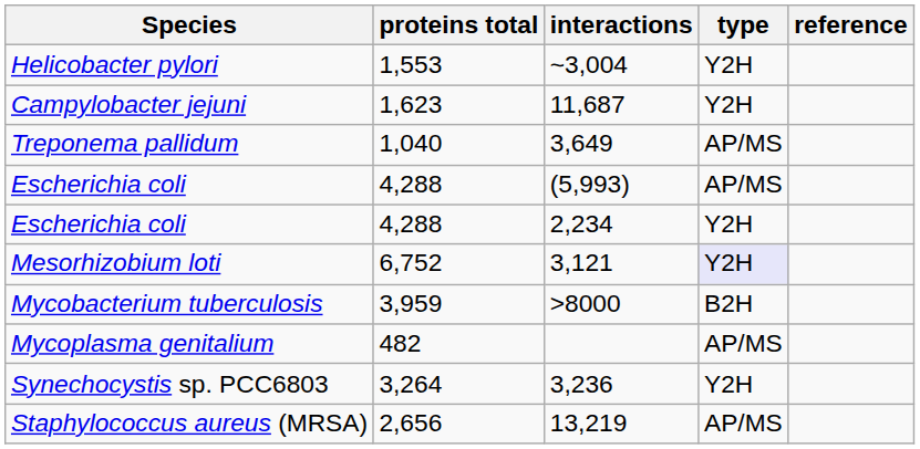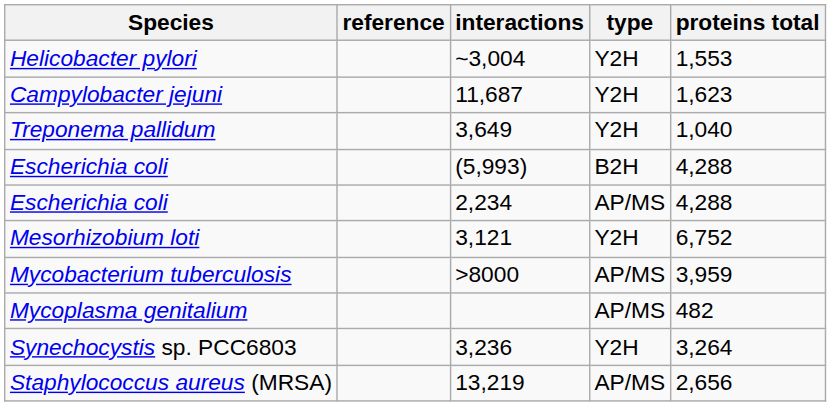 <table class="wikitable sortable">
 <tr>
 <th>Species</th>
-<th>proteins total</th>
+<th>reference</th>
 <th>interactions</th>
 <th>type</th>
-<th>reference</th>
+<th>proteins total</th>
 </tr>
 <tr>
 <td><em><a href='#'>Helicobacter pylori</a></em></td>
-<td>1,553</td>
+<td></td>
 <td>~3,004</td>
 <td>Y2H</td>
-<td></td>
+<td>1,553</td>
 </tr>
 <tr>
 <td><em><a href='#'>Campylobacter jejuni</a></em></td>
-<td>1,623</td>
+<td></td>
 <td>11,687</td>
 <td>Y2H</td>
-<td></td>
+<td>1,623</td>
 </tr>
 <tr>
 <td><em><a href='#'>Treponema pallidum</a></em></td>
+<td></td>
+<td>3,649</td>
+<td>Y2H</td>
 <td>1,040</td>
-<td>3,649</td>
-<td>AP/MS</td>
-<td></td>
 </tr>
 <tr>
 <td><em><a href='#'>Escherichia coli</a></em></td>
+<td></td>
+<td>(5,993)</td>
+<td>B2H</td>
 <td>4,288</td>
-<td>(5,993)</td>
-<td>AP/MS</td>
-<td></td>
 </tr>
 <tr>
 <td><em><a href='#'>Escherichia coli</a></em></td>
+<td></td>
+<td>2,234</td>
+<td>AP/MS</td>
 <td>4,288</td>
-<td>2,234</td>
-<td>Y2H</td>
-<td></td>
 </tr>
 <tr>
 <td><em><a href='#'>Mesorhizobium loti</a></em></td>
+<td></td>
+<td>3,121</td>
+<td>Y2H</td>
 <td>6,752</td>
-<td>3,121</td>
-<td style="background: lavender;">Y2H</td>
-<td></td>
 </tr>
 <tr>
 <td><em><a href='#'>Mycobacterium tuberculosis</a></em></td>
+<td></td>
+<td>>8000</td>
+<td>AP/MS</td>
 <td>3,959</td>
-<td>>8000</td>
-<td>B2H</td>
-<td></td>
 </tr>
 <tr>
 <td><em><a href='#'>Mycoplasma genitalium</a></em></td>
-<td>482</td>
+<td></td>
 <td></td>
 <td>AP/MS</td>
-<td></td>
+<td>482</td>
 </tr>
 <tr>
 <td><em><a href='#'>Synechocystis</a></em> sp. PCC6803</td>
-<td>3,264</td>
+<td></td>
 <td>3,236</td>
 <td>Y2H</td>
-<td></td>
+<td>3,264</td>
 </tr>
 <tr>
 <td><em><a href='#'>Staphylococcus aureus</a></em> (MRSA)</td>
-<td>2,656</td>
+<td></td>
 <td>13,219</td>
 <td>AP/MS</td>
-<td></td>
+<td>2,656</td>
 </tr>
 </table>
